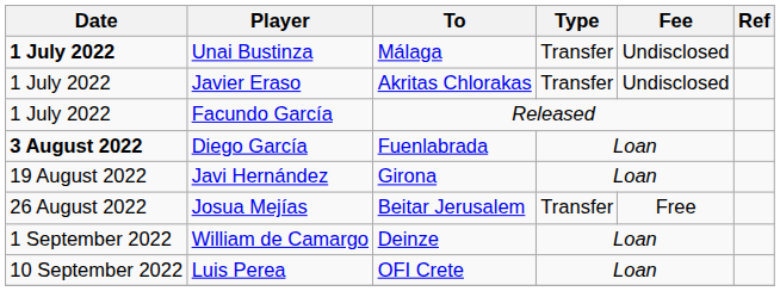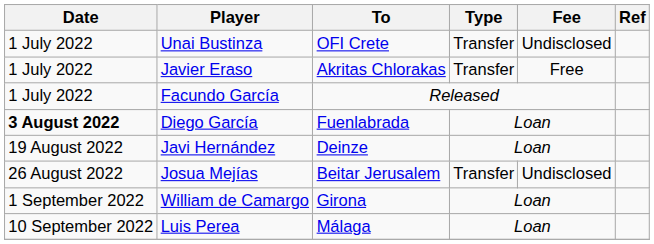 <table class="wikitable">
 <tr>
 <th>Date</th>
 <th>Player</th>
 <th>To</th>
 <th>Type</th>
 <th>Fee</th>
 <th>Ref</th>
 </tr>
 <tr>
-<td><strong>1 July 2022</strong></td>
+<td>1 July 2022</td>
 <td> <a href='#'>Unai Bustinza</a></td>
-<td><a href='#'>Málaga</a></td>
+<td> <a href='#'>OFI Crete</a></td>
 <td align=center>Transfer</td>
 <td align=center>Undisclosed</td>
 <td align=center></td>
 </tr>
 <tr>
 <td>1 July 2022</td>
 <td> <a href='#'>Javier Eraso</a></td>
 <td> <a href='#'>Akritas Chlorakas</a></td>
 <td align=center>Transfer</td>
-<td align=center>Undisclosed</td>
+<td align=center>Free</td>
 <td align=center></td>
 </tr>
 <tr>
 <td>1 July 2022</td>
 <td> <a href='#'>Facundo García</a></td>
 <td colspan=3 align=center><em>Released</em></td>
 <td align=center></td>
 </tr>
 <tr>
 <td><strong>3 August 2022</strong></td>
 <td> <a href='#'>Diego García</a></td>
 <td><a href='#'>Fuenlabrada</a></td>
 <td colspan="2" align=center><em>Loan</em></td>
 <td align=center></td>
 </tr>
 <tr>
 <td>19 August 2022</td>
 <td> <a href='#'>Javi Hernández</a></td>
-<td><a href='#'>Girona</a></td>
+<td> <a href='#'>Deinze</a></td>
 <td colspan=2 align=center><em>Loan</em></td>
 <td align=center></td>
 </tr>
 <tr>
 <td>26 August 2022</td>
 <td> <a href='#'>Josua Mejías</a></td>
 <td> <a href='#'>Beitar Jerusalem</a></td>
 <td align=center>Transfer</td>
-<td align=center>Free</td>
+<td align=center>Undisclosed</td>
 <td align=center></td>
 </tr>
 <tr>
 <td>1 September 2022</td>
 <td> <a href='#'>William de Camargo</a></td>
-<td> <a href='#'>Deinze</a></td>
+<td><a href='#'>Girona</a></td>
 <td colspan="2" align=center><em>Loan</em></td>
 <td align=center></td>
 </tr>
 <tr>
 <td>10 September 2022</td>
 <td> <a href='#'>Luis Perea</a></td>
-<td> <a href='#'>OFI Crete</a></td>
+<td><a href='#'>Málaga</a></td>
 <td colspan="2" align=center><em>Loan</em></td>
 <td align=center></td>
 </tr>
 <tr>
 </tr>
 </table>
